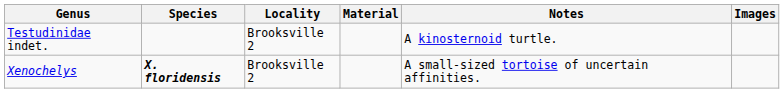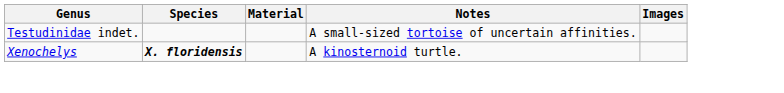 <table class="wikitable" align="center">
 <tr>
 <th>Genus</th>
 <th>Species</th>
-<th>Locality</th>
 <th><strong>Material</strong></th>
 <th>Notes</th>
 <th>Images</th>
 </tr>
 <tr>
 <td><a href='#'>Testudinidae</a> indet.</td>
 <td></td>
-<td>Brooksville 2</td>
 <td></td>
-<td>A <a href='#'>kinosternoid</a> turtle.</td>
+<td>A small-sized <a href='#'>tortoise</a> of uncertain affinities.</td>
 <td></td>
 </tr>
 <tr>
 <td><em><a href='#'>Xenochelys</a></em></td>
 <td><strong><em>X. floridensis</em></strong></td>
-<td>Brooksville 2</td>
 <td></td>
-<td>A small-sized <a href='#'>tortoise</a> of uncertain affinities.</td>
+<td>A <a href='#'>kinosternoid</a> turtle.</td>
 <td></td>
 </tr>
 </table>
